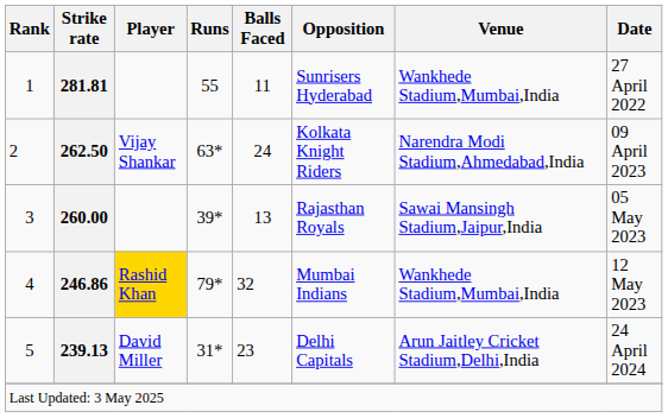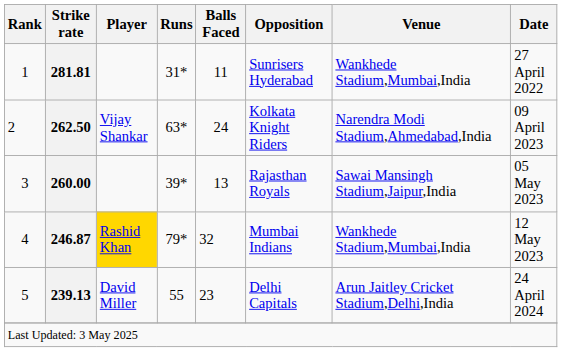 <table class="wikitable sortable">
 <tr>
 <th scope=col>Rank</th>
 <th scope=col>Strike rate</th>
 <th scope=col>Player</th>
 <th scope=col>Runs</th>
 <th scope=col>Balls Faced</th>
 <th scope=col>Opposition</th>
 <th scope=col>Venue</th>
 <th scope=col>Date</th>
 </tr>
 <tr>
 <td align="center">1</td>
 <th scope="row" style="text-align:center;">281.81</th>
 <td></td>
-<td align="center">55</td>
+<td align="center">31*</td>
 <td align="center">11</td>
 <td><a href='#'>Sunrisers Hyderabad</a></td>
 <td><a href='#'>Wankhede Stadium</a>,<a href='#'>Mumbai</a>,India</td>
 <td>27 April 2022</td>
 </tr>
 <tr>
 <td>2</td>
 <th>262.50</th>
 <td><a href='#'>Vijay Shankar</a></td>
 <td align="center">63*</td>
 <td align="center">24</td>
 <td><a href='#'>Kolkata Knight Riders</a></td>
 <td><a href='#'>Narendra Modi Stadium</a>,<a href='#'>Ahmedabad</a>,India</td>
 <td>09 April 2023</td>
 </tr>
 <tr>
 <td align=center>3</td>
 <th scope=row style=text-align:center;>260.00</th>
 <td></td>
 <td align=center>39*</td>
 <td align="center">13</td>
 <td><a href='#'>Rajasthan Royals</a></td>
 <td><a href='#'>Sawai Mansingh Stadium</a>,<a href='#'>Jaipur</a>,India</td>
 <td>05 May 2023</td>
 </tr>
 <tr>
 <td align=center>4</td>
-<th scope=row style=text-align:center;>246.86</th>
+<th scope=row style=text-align:center;>246.87</th>
 <td style="background: gold;"><a href='#'>Rashid Khan</a></td>
 <td align="center">79*</td>
 <td>32</td>
 <td><a href='#'>Mumbai Indians</a></td>
 <td><a href='#'>Wankhede Stadium</a>,<a href='#'>Mumbai</a>,India</td>
 <td>12 May 2023</td>
 </tr>
 <tr>
 <td align=center>5</td>
 <th scope=row style=text-align:center;>239.13</th>
 <td><a href='#'>David Miller</a></td>
-<td align="center">31*</td>
+<td align="center">55</td>
 <td>23</td>
 <td><a href='#'>Delhi Capitals</a></td>
 <td><a href='#'>Arun Jaitley Cricket Stadium</a>,<a href='#'>Delhi</a>,India</td>
 <td>24 April 2024</td>
 </tr>
 <tr>
 </tr>
 <tr class=sortbottom>
 <td colspan=8><small>Last Updated: 3 May 2025</small></td>
 </tr>
 </table>
